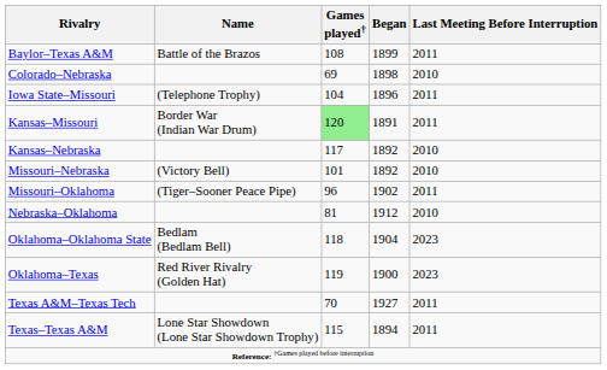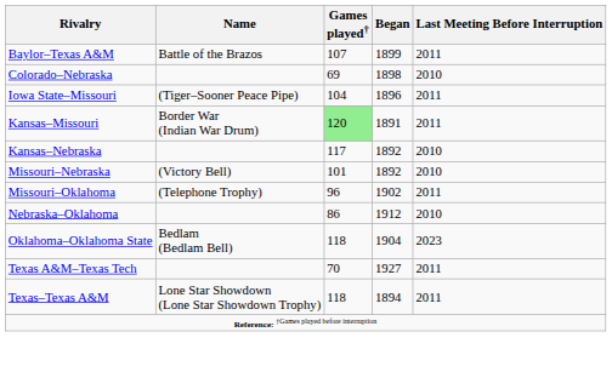 <table class="wikitable sortable">
 <tr>
 <th>Rivalry</th>
 <th>Name</th>
 <th>Games<br>played<sup>†</sup></th>
 <th>Began</th>
 <th>Last Meeting Before Interruption</th>
 </tr>
 <tr>
 <td><a href='#'>Baylor–Texas A&M</a></td>
 <td>Battle of the Brazos</td>
-<td>108</td>
+<td>107</td>
 <td>1899</td>
 <td>2011</td>
 </tr>
 <tr>
 <td><a href='#'>Colorado–Nebraska</a></td>
 <td></td>
 <td>69</td>
 <td>1898</td>
 <td>2010</td>
 </tr>
 <tr>
 <td><a href='#'>Iowa State–Missouri</a></td>
-<td>(Telephone Trophy)</td>
+<td>(Tiger–Sooner Peace Pipe)</td>
 <td>104</td>
 <td>1896</td>
 <td>2011</td>
 </tr>
 <tr>
 <td><a href='#'>Kansas–Missouri</a></td>
 <td>Border War<br>(Indian War Drum)</td>
 <td style="background: lightgreen;">120</td>
 <td>1891</td>
 <td>2011</td>
 </tr>
 <tr>
 <td><a href='#'>Kansas–Nebraska</a></td>
 <td></td>
 <td>117</td>
 <td>1892</td>
 <td>2010</td>
 </tr>
 <tr>
 <td><a href='#'>Missouri–Nebraska</a></td>
 <td>(Victory Bell)</td>
 <td>101</td>
 <td>1892</td>
 <td>2010</td>
 </tr>
 <tr>
 <td><a href='#'>Missouri–Oklahoma</a></td>
-<td>(Tiger–Sooner Peace Pipe)</td>
+<td>(Telephone Trophy)</td>
 <td>96</td>
 <td>1902</td>
 <td>2011</td>
 </tr>
 <tr>
 <td><a href='#'>Nebraska–Oklahoma</a></td>
 <td></td>
-<td>81</td>
+<td>86</td>
 <td>1912</td>
 <td>2010</td>
 </tr>
 <tr>
 <td><a href='#'>Oklahoma–Oklahoma State</a></td>
 <td>Bedlam<br>(Bedlam Bell)</td>
 <td>118</td>
 <td>1904</td>
-<td>2023</td>
-</tr>
-<tr>
-<td><a href='#'>Oklahoma–Texas</a></td>
-<td>Red River Rivalry<br>(Golden Hat)</td>
-<td>119</td>
-<td>1900</td>
 <td>2023</td>
 </tr>
 <tr>
 <td><a href='#'>Texas A&M–Texas Tech</a></td>
 <td></td>
 <td>70</td>
 <td>1927</td>
 <td>2011</td>
 </tr>
 <tr>
 <td><a href='#'>Texas–Texas A&M</a></td>
 <td>Lone Star Showdown<br>(Lone Star Showdown Trophy)</td>
-<td>115</td>
+<td>118</td>
 <td>1894</td>
 <td>2011</td>
 </tr>
 <tr>
 <td colspan="5"  style="font-size:8pt; text-align:center;"><strong>Reference:</strong> <sup>†Games played before interruption</sup></td>
 </tr>
 </table>
